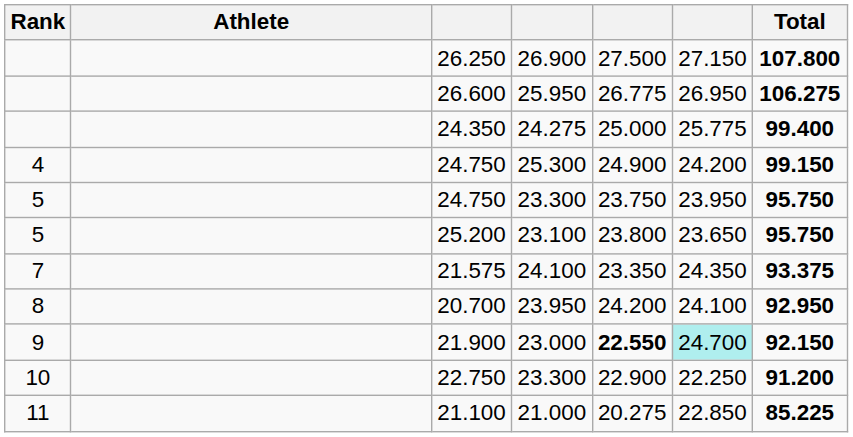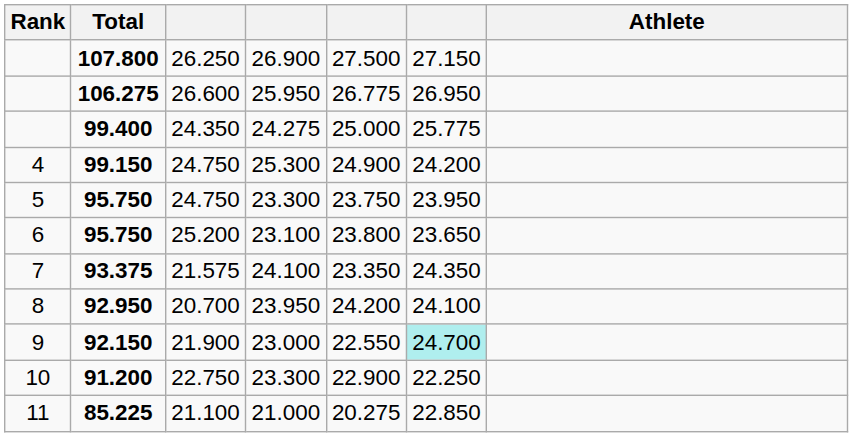 <table class=wikitable style="text-align:center">
 <tr>
 <th width=40>Rank</th>
-<th width=250>Athlete</th>
+<th width=60>Total</th>
 <th width=50></th>
 <th width=50></th>
 <th width=50></th>
 <th width=50></th>
-<th width=60>Total</th>
+<th width=250>Athlete</th>
 </tr>
 <tr>
 <td></td>
-<td align=left></td>
+<td><strong>107.800</strong></td>
 <td>26.250</td>
 <td>26.900</td>
 <td>27.500</td>
 <td>27.150</td>
-<td><strong>107.800</strong></td>
+<td align=left></td>
 </tr>
 <tr>
 <td></td>
-<td align=left></td>
+<td><strong>106.275</strong></td>
 <td>26.600</td>
 <td>25.950</td>
 <td>26.775</td>
 <td>26.950</td>
-<td><strong>106.275</strong></td>
+<td align=left></td>
 </tr>
 <tr>
 <td></td>
-<td align=left></td>
+<td><strong>99.400</strong></td>
 <td>24.350</td>
 <td>24.275</td>
 <td>25.000</td>
 <td>25.775</td>
-<td><strong>99.400</strong></td>
+<td align=left></td>
 </tr>
 <tr>
 <td>4</td>
-<td align=left></td>
+<td><strong>99.150</strong></td>
 <td>24.750</td>
 <td>25.300</td>
 <td>24.900</td>
 <td>24.200</td>
-<td><strong>99.150</strong></td>
+<td align=left></td>
 </tr>
 <tr>
 <td>5</td>
-<td align=left></td>
+<td><strong>95.750</strong></td>
 <td>24.750</td>
 <td>23.300</td>
 <td>23.750</td>
 <td>23.950</td>
-<td><strong>95.750</strong></td>
+<td align=left></td>
 </tr>
 <tr>
-<td>5</td>
-<td align=left></td>
+<td>6</td>
+<td><strong>95.750</strong></td>
 <td>25.200</td>
 <td>23.100</td>
 <td>23.800</td>
 <td>23.650</td>
-<td><strong>95.750</strong></td>
+<td align=left></td>
 </tr>
 <tr>
 <td>7</td>
-<td align=left></td>
+<td><strong>93.375</strong></td>
 <td>21.575</td>
 <td>24.100</td>
 <td>23.350</td>
 <td>24.350</td>
-<td><strong>93.375</strong></td>
+<td align=left></td>
 </tr>
 <tr>
 <td>8</td>
-<td align=left></td>
+<td><strong>92.950</strong></td>
 <td>20.700</td>
 <td>23.950</td>
 <td>24.200</td>
 <td>24.100</td>
-<td><strong>92.950</strong></td>
+<td align=left></td>
 </tr>
 <tr>
 <td>9</td>
-<td align=left></td>
+<td><strong>92.150</strong></td>
 <td>21.900</td>
 <td>23.000</td>
-<td><strong>22.550</strong></td>
+<td>22.550</td>
 <td style="background: paleturquoise;">24.700</td>
-<td><strong>92.150</strong></td>
+<td align=left></td>
 </tr>
 <tr>
 <td>10</td>
-<td align=left></td>
+<td><strong>91.200</strong></td>
 <td>22.750</td>
 <td>23.300</td>
 <td>22.900</td>
 <td>22.250</td>
-<td><strong>91.200</strong></td>
+<td align=left></td>
 </tr>
 <tr>
 <td>11</td>
-<td align=left></td>
+<td><strong>85.225</strong></td>
 <td>21.100</td>
 <td>21.000</td>
 <td>20.275</td>
 <td>22.850</td>
-<td><strong>85.225</strong></td>
+<td align=left></td>
 </tr>
 </table>
